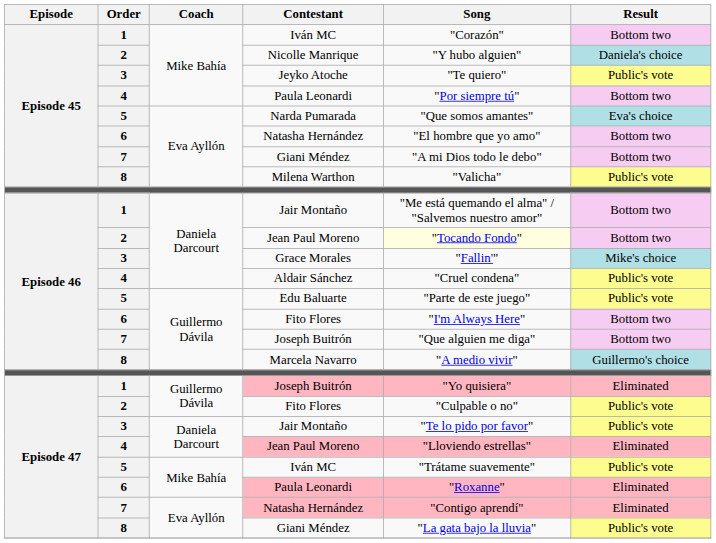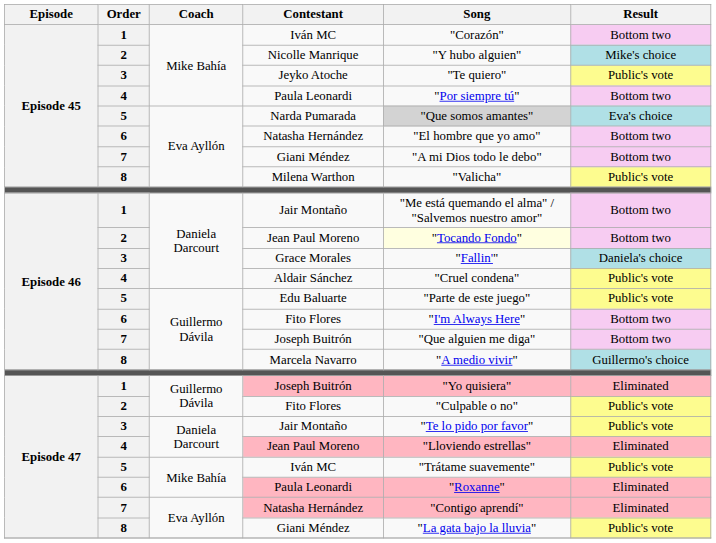 <table class="wikitable" style="text-align: center; width:100%">
 <tr>
 <th style="width:10%">Episode</th>
 <th style="width:05%">Order</th>
 <th style="width:10%">Coach</th>
 <th style="width:15%">Contestant</th>
 <th style="width:20%">Song</th>
 <th style="width:15%">Result</th>
 </tr>
 <tr>
 <th rowspan="8">Episode 45<br></th>
 <th>1</th>
 <td rowspan="4">Mike Bahía</td>
 <td>Iván MC</td>
 <td>"Corazón"</td>
 <td bgcolor="#f7ccf2">Bottom two</td>
 </tr>
 <tr>
 <th>2</th>
 <td>Nicolle Manrique</td>
 <td>"Y hubo alguien"</td>
-<td bgcolor="#b0e0e6">Daniela's choice</td>
+<td bgcolor="#b0e0e6">Mike's choice</td>
 </tr>
 <tr>
 <th>3</th>
 <td>Jeyko Atoche</td>
 <td>"Te quiero"</td>
 <td bgcolor="#fdfc8f">Public's vote</td>
 </tr>
 <tr>
 <th>4</th>
 <td>Paula Leonardi</td>
 <td>"<a href='#'>Por siempre tú</a>"</td>
 <td bgcolor="#f7ccf2">Bottom two</td>
 </tr>
 <tr>
 <th>5</th>
 <td rowspan="4">Eva Ayllón</td>
 <td>Narda Pumarada</td>
-<td>"Que somos amantes"</td>
+<td style="background: lightgrey;">"Que somos amantes"</td>
 <td bgcolor="#b0e0e6">Eva's choice</td>
 </tr>
 <tr>
 <th>6</th>
 <td>Natasha Hernández</td>
 <td>"El hombre que yo amo"</td>
 <td bgcolor="#f7ccf2">Bottom two</td>
 </tr>
 <tr>
 <th>7</th>
 <td>Giani Méndez</td>
 <td>"A mi Dios todo le debo"</td>
 <td bgcolor="#f7ccf2">Bottom two</td>
 </tr>
 <tr>
 <th>8</th>
 <td>Milena Warthon</td>
 <td>"Valicha"</td>
 <td bgcolor="#fdfc8f">Public's vote</td>
 </tr>
 <tr>
 <td colspan="6" style="background:#555555"></td>
 </tr>
 <tr>
 <th rowspan="8">Episode 46<br></th>
 <th>1</th>
 <td rowspan="4">Daniela Darcourt</td>
 <td>Jair Montaño</td>
 <td>"Me está quemando el alma" / "Salvemos nuestro amor"</td>
 <td bgcolor="#f7ccf2">Bottom two</td>
 </tr>
 <tr>
 <th>2</th>
 <td>Jean Paul Moreno</td>
 <td style="background: lightyellow;">"<a href='#'>Tocando Fondo</a>"</td>
 <td bgcolor="#f7ccf2">Bottom two</td>
 </tr>
 <tr>
 <th>3</th>
 <td>Grace Morales</td>
 <td>"<a href='#'>Fallin'</a>"</td>
-<td bgcolor="#b0e0e6">Mike's choice</td>
+<td bgcolor="#b0e0e6">Daniela's choice</td>
 </tr>
 <tr>
 <th>4</th>
 <td>Aldair Sánchez</td>
 <td>"Cruel condena"</td>
 <td bgcolor="#fdfc8f">Public's vote</td>
 </tr>
 <tr>
 <th>5</th>
 <td rowspan="4">Guillermo Dávila</td>
 <td>Edu Baluarte</td>
 <td>"Parte de este juego"</td>
 <td bgcolor="#fdfc8f">Public's vote</td>
 </tr>
 <tr>
 <th>6</th>
 <td>Fito Flores</td>
 <td>"<a href='#'>I'm Always Here</a>"</td>
 <td bgcolor="#f7ccf2">Bottom two</td>
 </tr>
 <tr>
 <th>7</th>
 <td>Joseph Buitrón</td>
 <td>"Que alguien me diga"</td>
 <td bgcolor="#f7ccf2">Bottom two</td>
 </tr>
 <tr>
 <th>8</th>
 <td>Marcela Navarro</td>
 <td>"<a href='#'>A medio vivir</a>"</td>
 <td bgcolor="#b0e0e6">Guillermo's choice</td>
 </tr>
 <tr>
 <td colspan="6" style="background:#555555"></td>
 </tr>
 <tr>
 <th rowspan="8">Episode 47<br></th>
 <th>1</th>
 <td rowspan="2">Guillermo Dávila</td>
 <td bgcolor="lightpink">Joseph Buitrón</td>
 <td bgcolor="lightpink">"Yo quisiera"</td>
 <td bgcolor="lightpink">Eliminated</td>
 </tr>
 <tr>
 <th>2</th>
 <td>Fito Flores</td>
 <td>"Culpable o no"</td>
 <td bgcolor="#fdfc8f">Public's vote</td>
 </tr>
 <tr>
 <th>3</th>
 <td rowspan="2">Daniela Darcourt</td>
 <td>Jair Montaño</td>
 <td>"<a href='#'>Te lo pido por favor</a>"</td>
 <td bgcolor="#fdfc8f">Public's vote</td>
 </tr>
 <tr>
 <th>4</th>
 <td bgcolor="lightpink">Jean Paul Moreno</td>
 <td bgcolor="lightpink">"Lloviendo estrellas"</td>
 <td bgcolor="lightpink">Eliminated</td>
 </tr>
 <tr>
 <th>5</th>
 <td rowspan="2">Mike Bahía</td>
 <td>Iván MC</td>
 <td>"Trátame suavemente"</td>
 <td bgcolor="#fdfc8f">Public's vote</td>
 </tr>
 <tr>
 <th>6</th>
 <td bgcolor="lightpink">Paula Leonardi</td>
 <td bgcolor="lightpink">"<a href='#'>Roxanne</a>"</td>
 <td bgcolor="lightpink">Eliminated</td>
 </tr>
 <tr>
 <th>7</th>
 <td rowspan="2">Eva Ayllón</td>
 <td bgcolor="lightpink">Natasha Hernández</td>
 <td bgcolor="lightpink">"Contigo aprendí"</td>
 <td bgcolor="lightpink">Eliminated</td>
 </tr>
 <tr>
 <th>8</th>
 <td>Giani Méndez</td>
 <td>"<a href='#'>La gata bajo la lluvia</a>"</td>
 <td bgcolor="#fdfc8f">Public's vote</td>
 </tr>
 <tr>
 </tr>
 </table>
